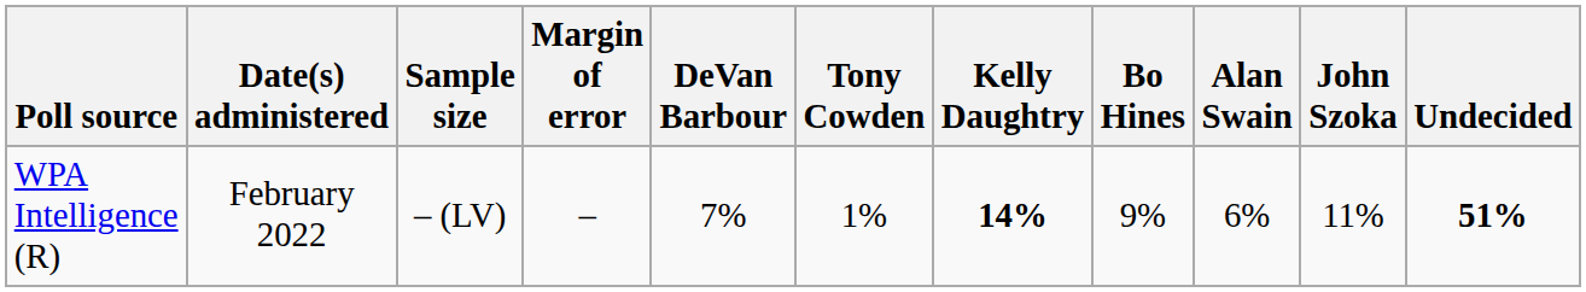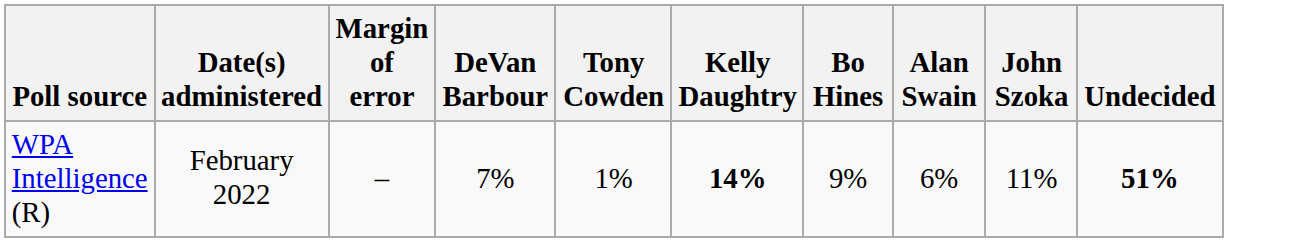 <table class="wikitable" style="font-size:90%;text-align:center;">
 <tr valign=bottom>
 <th>Poll source</th>
 <th>Date(s)<br>administered</th>
-<th>Sample<br>size</th>
 <th>Margin<br>of error</th>
 <th style="width:60px;">DeVan<br>Barbour</th>
 <th style="width:60px;">Tony<br>Cowden</th>
 <th style="width:60px;">Kelly<br>Daughtry</th>
 <th style="width:60px;">Bo<br>Hines</th>
 <th style="width:60px;">Alan<br>Swain</th>
 <th style="width:60px;">John<br>Szoka</th>
 <th>Undecided</th>
 </tr>
 <tr>
 <td style="text-align:left;"><a href='#'>WPA Intelligence</a> (R)</td>
 <td>February 2022</td>
-<td>– (LV)</td>
 <td>–</td>
 <td>7%</td>
 <td>1%</td>
 <td><strong>14%</strong></td>
 <td>9%</td>
 <td>6%</td>
 <td>11%</td>
 <td><strong>51%</strong></td>
 </tr>
 </table>
